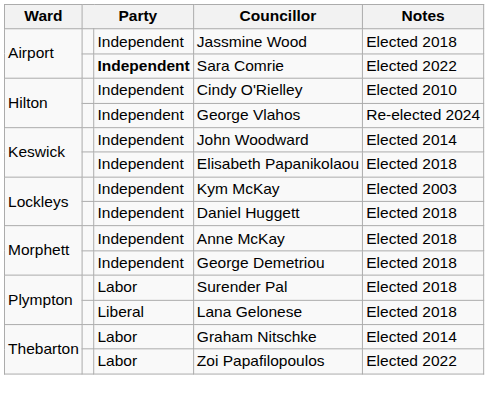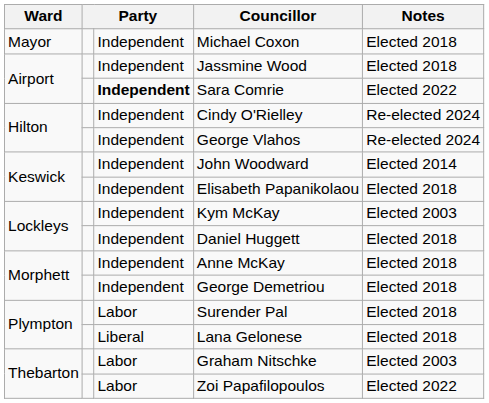 <table class="wikitable">
 <tr>
 <th>Ward</th>
 <th colspan="2">Party</th>
 <th>Councillor</th>
 <th>Notes</th>
+</tr>
+<tr>
+<td>Mayor</td>
+<td> </td>
+<td>Independent</td>
+<td>Michael Coxon</td>
+<td>Elected 2018</td>
 </tr>
 <tr>
 <td rowspan="2">Airport</td>
 <td> </td>
 <td>Independent</td>
 <td>Jassmine Wood</td>
 <td>Elected 2018</td>
 </tr>
 <tr>
 <td> </td>
 <td><strong>Independent</strong></td>
 <td>Sara Comrie</td>
 <td>Elected 2022</td>
 </tr>
 <tr>
 <td rowspan="2">Hilton</td>
 <td> </td>
 <td>Independent</td>
 <td>Cindy O'Rielley</td>
-<td>Elected 2010</td>
+<td>Re-elected 2024</td>
 </tr>
 <tr>
 <td> </td>
 <td>Independent</td>
 <td>George Vlahos</td>
 <td>Re-elected 2024</td>
 </tr>
 <tr>
 <td rowspan="2">Keswick</td>
 <td> </td>
 <td>Independent</td>
 <td>John Woodward</td>
 <td>Elected 2014</td>
 </tr>
 <tr>
 <td> </td>
 <td>Independent</td>
 <td>Elisabeth Papanikolaou</td>
 <td>Elected 2018</td>
 </tr>
 <tr>
 <td rowspan="2">Lockleys</td>
 <td> </td>
 <td>Independent</td>
 <td>Kym McKay</td>
 <td>Elected 2003</td>
 </tr>
 <tr>
 <td> </td>
 <td>Independent</td>
 <td>Daniel Huggett</td>
 <td>Elected 2018</td>
 </tr>
 <tr>
 <td rowspan="2">Morphett</td>
 <td> </td>
 <td>Independent</td>
 <td>Anne McKay</td>
 <td>Elected 2018</td>
 </tr>
 <tr>
 <td> </td>
 <td>Independent</td>
 <td>George Demetriou</td>
 <td>Elected 2018</td>
 </tr>
 <tr>
 <td rowspan="2">Plympton</td>
 <td> </td>
 <td>Labor</td>
 <td>Surender Pal</td>
 <td>Elected 2018</td>
 </tr>
 <tr>
 <td> </td>
 <td>Liberal</td>
 <td>Lana Gelonese</td>
 <td>Elected 2018</td>
 </tr>
 <tr>
 <td rowspan="2">Thebarton</td>
 <td> </td>
 <td>Labor</td>
 <td>Graham Nitschke</td>
-<td>Elected 2014</td>
+<td>Elected 2003</td>
 </tr>
 <tr>
 <td> </td>
 <td>Labor</td>
 <td>Zoi Papafilopoulos</td>
 <td>Elected 2022</td>
 </tr>
 </table>
